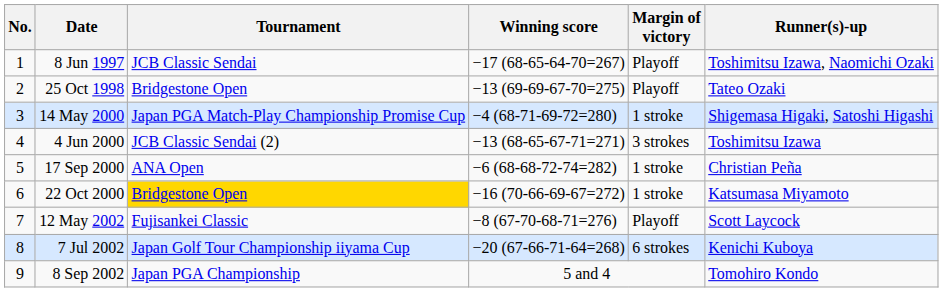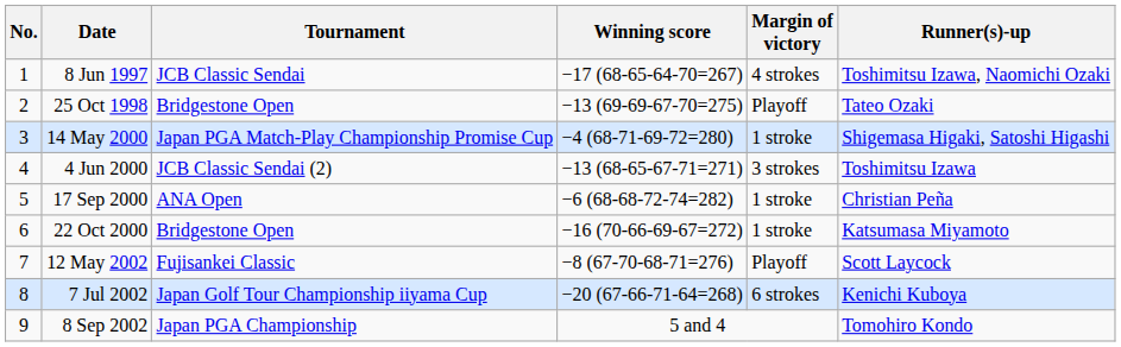 <table class="wikitable" style="font-size:95%;">
 <tr>
 <th>No.</th>
 <th>Date</th>
 <th>Tournament</th>
 <th>Winning score</th>
 <th>Margin of<br>victory</th>
 <th>Runner(s)-up</th>
 </tr>
 <tr>
 <td align=center>1</td>
 <td align=right>8 Jun <a href='#'>1997</a></td>
 <td><a href='#'>JCB Classic Sendai</a></td>
 <td>−17 (68-65-64-70=267)</td>
-<td>Playoff</td>
+<td>4 strokes</td>
 <td> <a href='#'>Toshimitsu Izawa</a>,  <a href='#'>Naomichi Ozaki</a></td>
 </tr>
 <tr>
 <td align=center>2</td>
 <td align=right>25 Oct <a href='#'>1998</a></td>
 <td><a href='#'>Bridgestone Open</a></td>
 <td>−13 (69-69-67-70=275)</td>
 <td>Playoff</td>
 <td> <a href='#'>Tateo Ozaki</a></td>
 </tr>
 <tr style="background:#D6E8FF;">
 <td align=center>3</td>
 <td align=right>14 May <a href='#'>2000</a></td>
 <td><a href='#'>Japan PGA Match-Play Championship Promise Cup</a></td>
 <td>−4 (68-71-69-72=280)</td>
 <td>1 stroke</td>
 <td> <a href='#'>Shigemasa Higaki</a>,  <a href='#'>Satoshi Higashi</a></td>
 </tr>
 <tr>
 <td align=center>4</td>
 <td align=right>4 Jun 2000</td>
 <td><a href='#'>JCB Classic Sendai</a> (2)</td>
 <td>−13 (68-65-67-71=271)</td>
 <td>3 strokes</td>
 <td> <a href='#'>Toshimitsu Izawa</a></td>
 </tr>
 <tr>
 <td align=center>5</td>
 <td align=right>17 Sep 2000</td>
 <td><a href='#'>ANA Open</a></td>
 <td>−6 (68-68-72-74=282)</td>
 <td>1 stroke</td>
 <td> <a href='#'>Christian Peña</a></td>
 </tr>
 <tr>
 <td align=center>6</td>
 <td align=right>22 Oct 2000</td>
-<td style="background: gold;"><a href='#'>Bridgestone Open</a></td>
+<td><a href='#'>Bridgestone Open</a></td>
 <td>−16 (70-66-69-67=272)</td>
 <td>1 stroke</td>
 <td> <a href='#'>Katsumasa Miyamoto</a></td>
 </tr>
 <tr>
 <td align=center>7</td>
 <td align=right>12 May <a href='#'>2002</a></td>
 <td><a href='#'>Fujisankei Classic</a></td>
 <td>−8 (67-70-68-71=276)</td>
 <td>Playoff</td>
 <td> <a href='#'>Scott Laycock</a></td>
 </tr>
 <tr style="background:#D6E8FF;">
 <td align=center>8</td>
 <td align=right>7 Jul 2002</td>
 <td><a href='#'>Japan Golf Tour Championship iiyama Cup</a></td>
 <td>−20 (67-66-71-64=268)</td>
 <td>6 strokes</td>
 <td> <a href='#'>Kenichi Kuboya</a></td>
 </tr>
 <tr>
 <td align=center>9</td>
 <td align=right>8 Sep 2002</td>
 <td><a href='#'>Japan PGA Championship</a></td>
 <td colspan=2 align=center>5 and 4</td>
 <td> <a href='#'>Tomohiro Kondo</a></td>
 </tr>
 </table>
